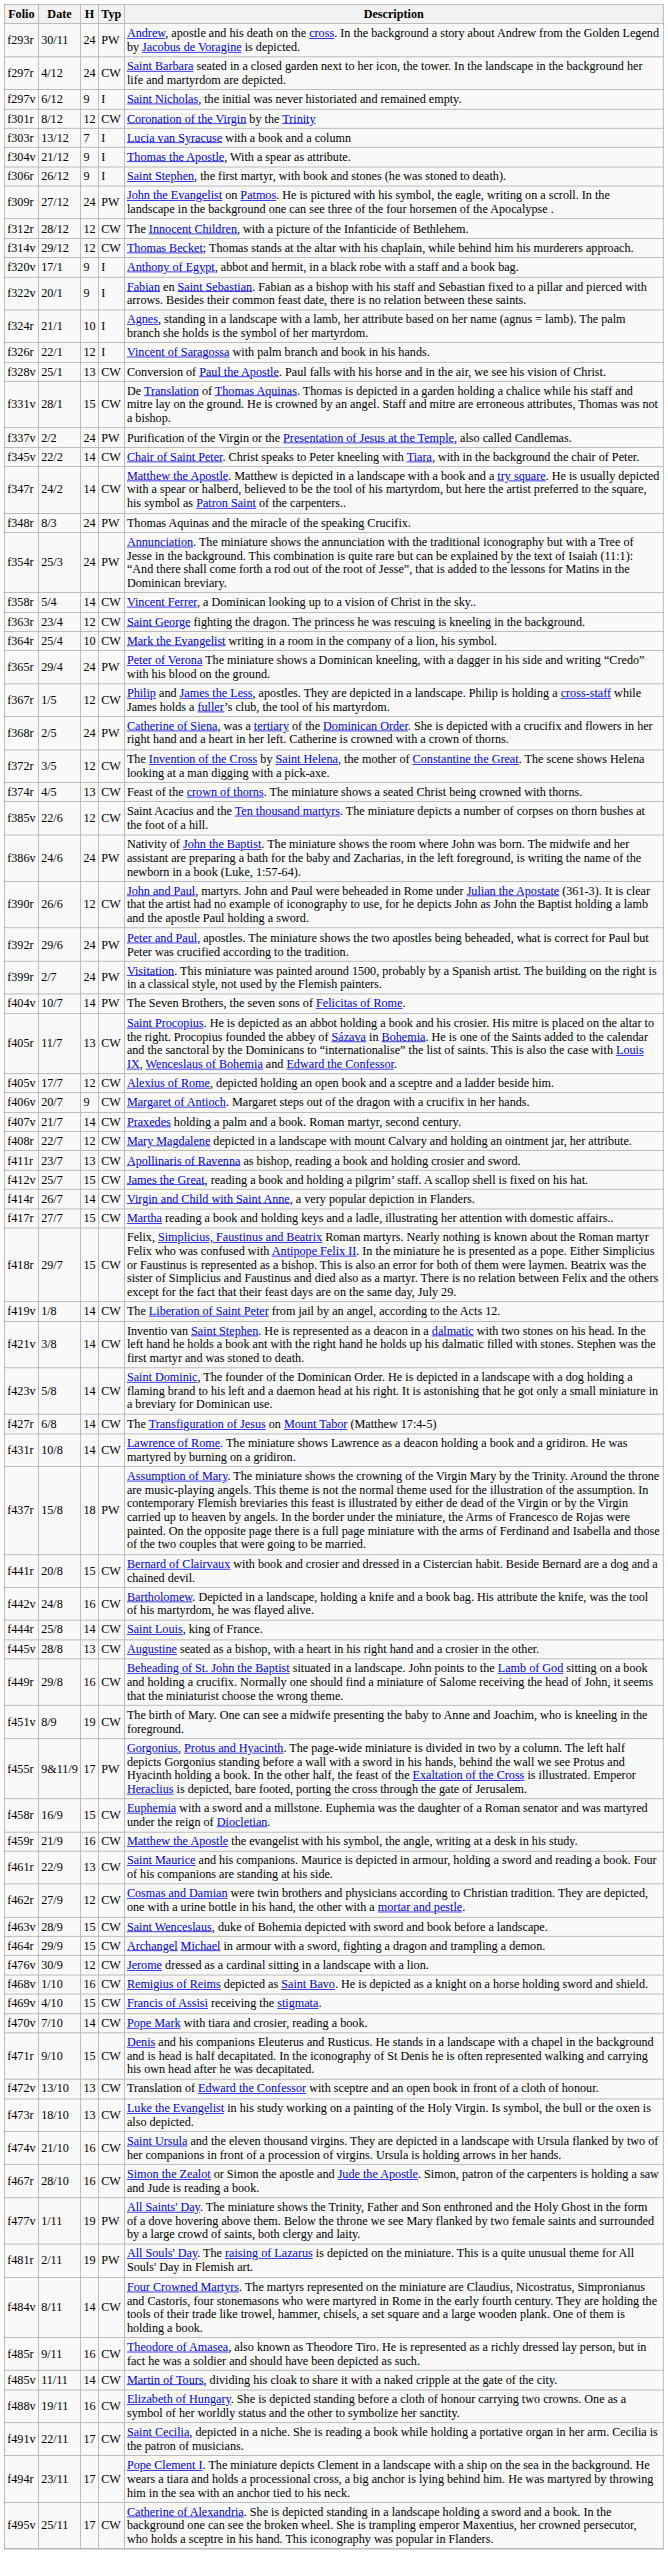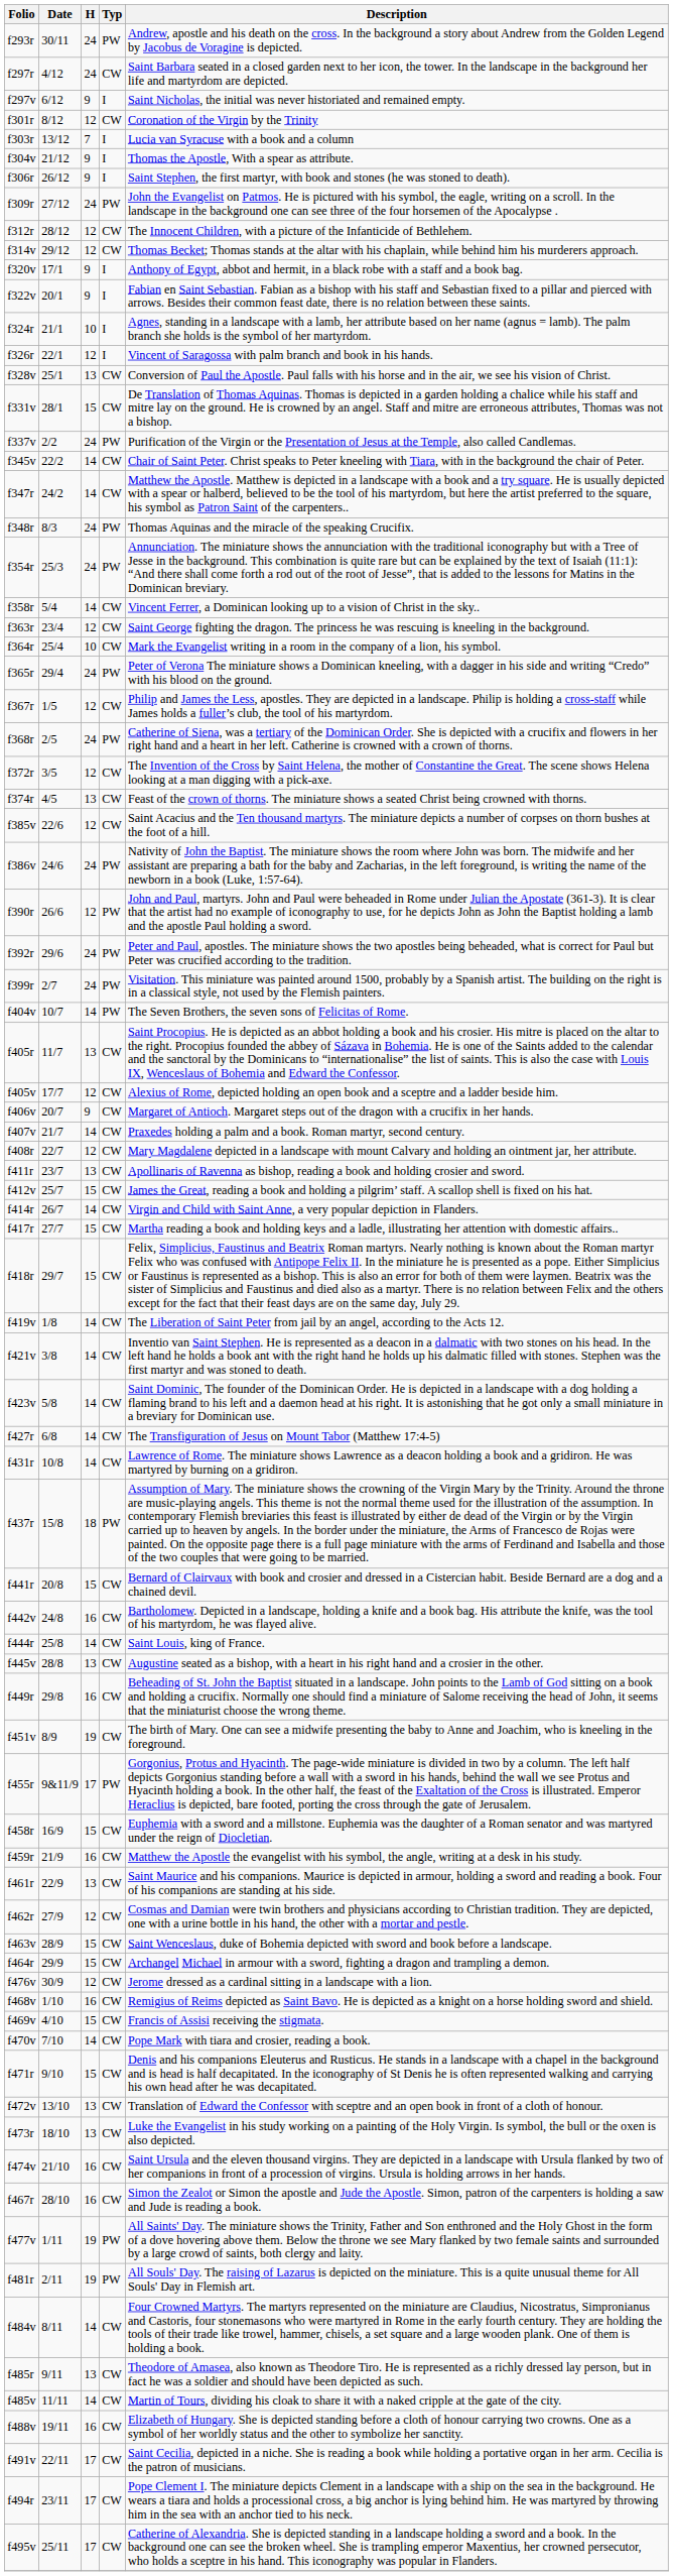 <table class=" wikitable vatop collapsible collapsed ">
 <tr>
 <th scope=col>Folio</th>
 <th scope=col>Date</th>
 <th scope=col>H</th>
 <th scope=col>Typ</th>
 <th scope=col>Description</th>
 </tr>
 <tr>
 <td>f293r</td>
 <td>30/11</td>
 <td>24</td>
 <td>PW</td>
 <td><a href='#'>Andrew</a>, apostle and his death on the <a href='#'>cross</a>. In the background a story about Andrew from the Golden Legend by <a href='#'>Jacobus de Voragine</a> is depicted.</td>
 </tr>
 <tr>
 <td>f297r</td>
 <td>4/12</td>
 <td>24</td>
 <td>CW</td>
 <td><a href='#'>Saint Barbara</a> seated in a closed garden next to her icon, the tower. In the landscape in the background her life and martyrdom are depicted.</td>
 </tr>
 <tr>
 <td>f297v</td>
 <td>6/12</td>
 <td>9</td>
 <td>I</td>
 <td><a href='#'>Saint Nicholas</a>, the initial was never historiated and remained empty.</td>
 </tr>
 <tr>
 <td>f301r</td>
 <td>8/12</td>
 <td>12</td>
 <td>CW</td>
 <td><a href='#'>Coronation of the Virgin</a> by the <a href='#'>Trinity</a></td>
 </tr>
 <tr>
 <td>f303r</td>
 <td>13/12</td>
 <td>7</td>
 <td>I</td>
 <td><a href='#'>Lucia van Syracuse</a> with a book and a column</td>
 </tr>
 <tr>
 <td>f304v</td>
 <td>21/12</td>
 <td>9</td>
 <td>I</td>
 <td><a href='#'>Thomas the Apostle</a>, With a spear as attribute.</td>
 </tr>
 <tr>
 <td>f306r</td>
 <td>26/12</td>
 <td>9</td>
 <td>I</td>
 <td><a href='#'>Saint Stephen</a>, the first martyr, with book and stones (he was stoned to death).</td>
 </tr>
 <tr>
 <td>f309r</td>
 <td>27/12</td>
 <td>24</td>
 <td>PW</td>
 <td><a href='#'>John the Evangelist</a> on <a href='#'>Patmos</a>. He is pictured with his symbol, the eagle, writing on a scroll. In the landscape in the background one can see three of the four horsemen of the Apocalypse .</td>
 </tr>
 <tr>
 <td>f312r</td>
 <td>28/12</td>
 <td>12</td>
 <td>CW</td>
 <td>The <a href='#'>Innocent Children</a>, with a picture of the Infanticide of Bethlehem.</td>
 </tr>
 <tr>
 <td>f314v</td>
 <td>29/12</td>
 <td>12</td>
 <td>CW</td>
 <td><a href='#'>Thomas Becket</a>; Thomas stands at the altar with his chaplain, while behind him his murderers approach.</td>
 </tr>
 <tr>
 <td>f320v</td>
 <td>17/1</td>
 <td>9</td>
 <td>I</td>
 <td><a href='#'>Anthony of Egypt</a>,  abbot and hermit, in a black robe with a staff and a book bag.</td>
 </tr>
 <tr>
 <td>f322v</td>
 <td>20/1</td>
 <td>9</td>
 <td>I</td>
 <td><a href='#'>Fabian</a> en <a href='#'>Saint Sebastian</a>. Fabian as a bishop with his staff and Sebastian fixed to a pillar and pierced with arrows. Besides their common feast date, there is no relation between these saints.</td>
 </tr>
 <tr>
 <td>f324r</td>
 <td>21/1</td>
 <td>10</td>
 <td>I</td>
 <td><a href='#'>Agnes</a>, standing in a landscape with a lamb, her attribute based on her name (agnus = lamb).  The palm branch she holds is the symbol of her martyrdom.</td>
 </tr>
 <tr>
 <td>f326r</td>
 <td>22/1</td>
 <td>12</td>
 <td>I</td>
 <td><a href='#'>Vincent of Saragossa</a> with palm branch and book in his hands.</td>
 </tr>
 <tr>
 <td>f328v</td>
 <td>25/1</td>
 <td>13</td>
 <td>CW</td>
 <td>Conversion of <a href='#'>Paul the Apostle</a>. Paul falls with his horse and in the air, we see his vision of Christ.</td>
 </tr>
 <tr>
 <td>f331v</td>
 <td>28/1</td>
 <td>15</td>
 <td>CW</td>
 <td>De <a href='#'>Translation</a> of <a href='#'>Thomas Aquinas</a>. Thomas is depicted in a garden holding a chalice while his staff and mitre lay on the ground.  He is crowned by an angel.  Staff and mitre are erroneous attributes, Thomas was not a bishop.</td>
 </tr>
 <tr>
 <td>f337v</td>
 <td>2/2</td>
 <td>24</td>
 <td>PW</td>
 <td>Purification of the Virgin or the <a href='#'>Presentation of Jesus at the Temple</a>, also called Candlemas.</td>
 </tr>
 <tr>
 <td>f345v</td>
 <td>22/2</td>
 <td>14</td>
 <td>CW</td>
 <td><a href='#'>Chair of Saint Peter</a>. Christ speaks to Peter kneeling with <a href='#'>Tiara</a>, with in the background the chair of Peter.</td>
 </tr>
 <tr>
 <td>f347r</td>
 <td>24/2</td>
 <td>14</td>
 <td>CW</td>
 <td><a href='#'>Matthew the Apostle</a>. Matthew is depicted in a landscape with a book and a <a href='#'>try square</a>.  He is usually depicted with a spear or halberd, believed to be the tool of his martyrdom, but here the artist preferred to the square, his symbol as <a href='#'>Patron Saint</a> of the carpenters..</td>
 </tr>
 <tr>
 <td>f348r</td>
 <td>8/3</td>
 <td>24</td>
 <td>PW</td>
 <td>Thomas Aquinas and the miracle of the speaking Crucifix.</td>
 </tr>
 <tr>
 <td>f354r</td>
 <td>25/3</td>
 <td>24</td>
 <td>PW</td>
 <td><a href='#'>Annunciation</a>. The miniature shows the annunciation with the traditional iconography but with a Tree of Jesse in the background. This combination is quite rare but can be explained by the text of Isaiah (11:1): “And there shall come forth a rod out of the root of Jesse”, that is added to the lessons for Matins in the Dominican breviary.</td>
 </tr>
 <tr>
 <td>f358r</td>
 <td>5/4</td>
 <td>14</td>
 <td>CW</td>
 <td><a href='#'>Vincent Ferrer</a>, a Dominican looking up to a vision of Christ in the sky..</td>
 </tr>
 <tr>
 <td>f363r</td>
 <td>23/4</td>
 <td>12</td>
 <td>CW</td>
 <td><a href='#'>Saint George</a> fighting the dragon. The princess he was rescuing is kneeling in the background.</td>
 </tr>
 <tr>
 <td>f364r</td>
 <td>25/4</td>
 <td>10</td>
 <td>CW</td>
 <td><a href='#'>Mark the Evangelist</a> writing in a room in the company of a lion, his symbol.</td>
 </tr>
 <tr>
 <td>f365r</td>
 <td>29/4</td>
 <td>24</td>
 <td>PW</td>
 <td><a href='#'>Peter of Verona</a> The miniature shows a Dominican kneeling, with a dagger in his side and writing “Credo” with his blood on the ground.</td>
 </tr>
 <tr>
 <td>f367r</td>
 <td>1/5</td>
 <td>12</td>
 <td>CW</td>
 <td><a href='#'>Philip</a> and <a href='#'>James the Less</a>, apostles. They are depicted in a landscape. Philip is holding a <a href='#'>cross-staff</a> while James holds a <a href='#'>fuller</a>’s club, the tool of his martyrdom.</td>
 </tr>
 <tr>
 <td>f368r</td>
 <td>2/5</td>
 <td>24</td>
 <td>PW</td>
 <td><a href='#'>Catherine of Siena</a>, was a <a href='#'>tertiary</a> of the <a href='#'>Dominican Order</a>. She is depicted with a crucifix and flowers in her right hand and a heart in her left. Catherine is crowned with a crown of thorns.</td>
 </tr>
 <tr>
 <td>f372r</td>
 <td>3/5</td>
 <td>12</td>
 <td>CW</td>
 <td>The <a href='#'>Invention of the Cross</a> by <a href='#'>Saint Helena</a>, the mother of <a href='#'>Constantine the Great</a>. The scene shows Helena looking at a man digging with a pick-axe.</td>
 </tr>
 <tr>
 <td>f374r</td>
 <td>4/5</td>
 <td>13</td>
 <td>CW</td>
 <td>Feast of the <a href='#'>crown of thorns</a>. The miniature shows a seated Christ being crowned with thorns.</td>
 </tr>
 <tr>
 <td>f385v</td>
 <td>22/6</td>
 <td>12</td>
 <td>CW</td>
 <td>Saint Acacius and the <a href='#'>Ten thousand martyrs</a>. The miniature depicts a number of corpses on thorn bushes at the foot of a hill.</td>
 </tr>
 <tr>
 <td>f386v</td>
 <td>24/6</td>
 <td>24</td>
 <td>PW</td>
 <td>Nativity of <a href='#'>John the Baptist</a>. The miniature shows the room where John was born. The midwife and her assistant are preparing a bath for the baby and Zacharias, in the left foreground, is writing the name of the newborn in a book (Luke, 1:57-64).</td>
 </tr>
 <tr>
 <td>f390r</td>
 <td>26/6</td>
 <td>12</td>
-<td>CW</td>
+<td>PW</td>
 <td><a href='#'>John and Paul</a>, martyrs. John and Paul were beheaded in Rome under <a href='#'>Julian the Apostate</a> (361-3). It is clear that the artist had no example of iconography to use, for he depicts John as John the Baptist holding a lamb and the apostle Paul holding a sword.</td>
 </tr>
 <tr>
 <td>f392r</td>
 <td>29/6</td>
 <td>24</td>
 <td>PW</td>
 <td><a href='#'>Peter and Paul</a>, apostles. The miniature shows the two apostles being beheaded, what is correct for Paul but Peter was crucified according to the tradition.</td>
 </tr>
 <tr>
 <td>f399r</td>
 <td>2/7</td>
 <td>24</td>
 <td>PW</td>
 <td><a href='#'>Visitation</a>. This miniature was painted around 1500, probably by a Spanish artist. The building on the right is in a classical style, not used by the Flemish painters.</td>
 </tr>
 <tr>
 <td>f404v</td>
 <td>10/7</td>
 <td>14</td>
 <td>PW</td>
 <td>The Seven Brothers, the seven sons of <a href='#'>Felicitas of Rome</a>.</td>
 </tr>
 <tr>
 <td>f405r</td>
 <td>11/7</td>
 <td>13</td>
 <td>CW</td>
 <td><a href='#'>Saint Procopius</a>. He is depicted as an abbot holding a book and his crosier. His mitre is placed on the altar to the right. Procopius founded the abbey of  <a href='#'>Sázava</a> in <a href='#'>Bohemia</a>. He is one of the Saints added to the calendar and the sanctoral by the Dominicans to “internationalise” the list of saints. This is also the case with <a href='#'>Louis IX</a>, <a href='#'>Wenceslaus of Bohemia</a>  and <a href='#'>Edward the Confessor</a>.</td>
 </tr>
 <tr>
 <td>f405v</td>
 <td>17/7</td>
 <td>12</td>
 <td>CW</td>
 <td><a href='#'>Alexius of Rome</a>, depicted holding an open book and a sceptre and a ladder beside him.</td>
 </tr>
 <tr>
 <td>f406v</td>
 <td>20/7</td>
 <td>9</td>
 <td>CW</td>
 <td><a href='#'>Margaret of Antioch</a>. Margaret steps out of the dragon with a crucifix in her hands.</td>
 </tr>
 <tr>
 <td>f407v</td>
 <td>21/7</td>
 <td>14</td>
 <td>CW</td>
 <td><a href='#'>Praxedes</a> holding a palm and a book. Roman martyr, second century.</td>
 </tr>
 <tr>
 <td>f408r</td>
 <td>22/7</td>
 <td>12</td>
 <td>CW</td>
 <td><a href='#'>Mary Magdalene</a> depicted in a landscape with mount Calvary and holding an ointment jar, her attribute.</td>
 </tr>
 <tr>
 <td>f411r</td>
 <td>23/7</td>
 <td>13</td>
 <td>CW</td>
 <td><a href='#'>Apollinaris of Ravenna</a> as bishop, reading a book and holding crosier and sword.</td>
 </tr>
 <tr>
 <td>f412v</td>
 <td>25/7</td>
 <td>15</td>
 <td>CW</td>
 <td><a href='#'>James the Great</a>, reading a book and holding a pilgrim’ staff. A scallop shell is fixed on his hat.</td>
 </tr>
 <tr>
 <td>f414r</td>
 <td>26/7</td>
 <td>14</td>
 <td>CW</td>
 <td><a href='#'>Virgin and Child with Saint Anne</a>, a very popular depiction in Flanders.</td>
 </tr>
 <tr>
 <td>f417r</td>
 <td>27/7</td>
 <td>15</td>
 <td>CW</td>
 <td><a href='#'>Martha</a> reading a book and holding keys and a ladle, illustrating her attention with domestic affairs..</td>
 </tr>
 <tr>
 <td>f418r</td>
 <td>29/7</td>
 <td>15</td>
 <td>CW</td>
 <td>Felix, <a href='#'>Simplicius, Faustinus and Beatrix</a> Roman martyrs. Nearly nothing is known about the Roman martyr Felix who was confused with <a href='#'>Antipope Felix II</a>. In the miniature he is presented as a pope. Either Simplicius or Faustinus is represented as a bishop. This is also an error for both of them were laymen. Beatrix was the sister of Simplicius and Faustinus and died also as a martyr. There is no relation between Felix and the others except for the fact that their feast days are on the same day, July 29.</td>
 </tr>
 <tr>
 <td>f419v</td>
 <td>1/8</td>
 <td>14</td>
 <td>CW</td>
 <td>The <a href='#'>Liberation of Saint Peter</a> from jail by an angel, according to the Acts 12.</td>
 </tr>
 <tr>
 <td>f421v</td>
 <td>3/8</td>
 <td>14</td>
 <td>CW</td>
 <td>Inventio van <a href='#'>Saint Stephen</a>. He is represented as a deacon in a <a href='#'>dalmatic</a> with two stones on his head. In the left hand he holds a book ant with the right hand he holds up his dalmatic filled with stones. Stephen was the first martyr and was stoned to death.</td>
 </tr>
 <tr>
 <td>f423v</td>
 <td>5/8</td>
 <td>14</td>
 <td>CW</td>
 <td><a href='#'>Saint Dominic</a>, The founder of the Dominican Order. He is depicted in a landscape with a dog holding a flaming brand to his left and a daemon head at his right. It is astonishing that he got only a small miniature in a breviary for Dominican use.</td>
 </tr>
 <tr>
 <td>f427r</td>
 <td>6/8</td>
 <td>14</td>
 <td>CW</td>
 <td>The <a href='#'>Transfiguration of Jesus</a> on <a href='#'>Mount Tabor</a> (Matthew 17:4-5)</td>
 </tr>
 <tr>
 <td>f431r</td>
 <td>10/8</td>
 <td>14</td>
 <td>CW</td>
 <td><a href='#'>Lawrence of Rome</a>. The miniature shows Lawrence as a deacon holding a book and a gridiron. He was martyred by burning on a gridiron.</td>
 </tr>
 <tr>
 <td>f437r</td>
 <td>15/8</td>
 <td>18</td>
 <td>PW</td>
 <td><a href='#'>Assumption of Mary</a>. The miniature shows the crowning of the Virgin Mary by the Trinity. Around the throne are music-playing angels. This theme is not the normal theme used for the illustration of the assumption. In contemporary Flemish breviaries this feast is illustrated by either de dead of the Virgin or by the Virgin carried up to heaven by angels. In the border under the miniature, the Arms of Francesco de Rojas were painted. On the opposite page there is a full page miniature with the arms of Ferdinand and Isabella and those of the two couples that were going to be married.</td>
 </tr>
 <tr>
 <td>f441r</td>
 <td>20/8</td>
 <td>15</td>
 <td>CW</td>
 <td><a href='#'>Bernard of Clairvaux</a> with book and crosier and dressed in a Cistercian habit. Beside Bernard are a dog and a chained devil.</td>
 </tr>
 <tr>
 <td>f442v</td>
 <td>24/8</td>
 <td>16</td>
 <td>CW</td>
 <td><a href='#'>Bartholomew</a>. Depicted in a landscape, holding a knife and a book bag. His attribute the knife, was the tool of his martyrdom, he was flayed alive.</td>
 </tr>
 <tr>
 <td>f444r</td>
 <td>25/8</td>
 <td>14</td>
 <td>CW</td>
 <td><a href='#'>Saint Louis</a>, king of France.</td>
 </tr>
 <tr>
 <td>f445v</td>
 <td>28/8</td>
 <td>13</td>
 <td>CW</td>
 <td><a href='#'>Augustine</a> seated as a bishop, with a heart in his right hand and a crosier in the other.</td>
 </tr>
 <tr>
 <td>f449r</td>
 <td>29/8</td>
 <td>16</td>
 <td>CW</td>
 <td><a href='#'>Beheading of St. John the Baptist</a> situated in a landscape. John points to the <a href='#'>Lamb of God</a> sitting on a book and holding a crucifix. Normally one should find a miniature of Salome receiving the head of John, it seems that the miniaturist choose the wrong theme.</td>
 </tr>
 <tr>
 <td>f451v</td>
 <td>8/9</td>
 <td>19</td>
 <td>CW</td>
 <td>The birth of Mary. One can see a midwife presenting the baby to Anne and Joachim, who is kneeling in the foreground.</td>
 </tr>
 <tr>
 <td>f455r</td>
 <td>9&11/9</td>
 <td>17</td>
 <td>PW</td>
 <td><a href='#'>Gorgonius</a>, <a href='#'>Protus and Hyacinth</a>. The page-wide miniature is divided in two by a column. The left half depicts Gorgonius standing before a wall with a sword in his hands, behind the wall we see Protus and Hyacinth holding a book. In the other half, the feast of the <a href='#'>Exaltation of the Cross</a> is illustrated. Emperor <a href='#'>Heraclius</a> is depicted, bare footed, porting the cross through the gate of Jerusalem.</td>
 </tr>
 <tr>
 <td>f458r</td>
 <td>16/9</td>
 <td>15</td>
 <td>CW</td>
 <td><a href='#'>Euphemia</a> with a sword and a millstone. Euphemia was the daughter of a Roman senator and was martyred under the reign of <a href='#'>Diocletian</a>.</td>
 </tr>
 <tr>
 <td>f459r</td>
 <td>21/9</td>
 <td>16</td>
 <td>CW</td>
 <td><a href='#'>Matthew the Apostle</a> the evangelist with his symbol, the angle, writing at a desk in his study.</td>
 </tr>
 <tr>
 <td>f461r</td>
 <td>22/9</td>
 <td>13</td>
 <td>CW</td>
 <td><a href='#'>Saint Maurice</a> and his companions. Maurice is depicted in armour, holding a sword and reading a book. Four of his companions are standing at his side.</td>
 </tr>
 <tr>
 <td>f462r</td>
 <td>27/9</td>
 <td>12</td>
 <td>CW</td>
 <td><a href='#'>Cosmas and Damian</a> were twin brothers and physicians according to Christian tradition. They are depicted, one with a urine bottle in his hand, the other with a <a href='#'>mortar and pestle</a>.</td>
 </tr>
 <tr>
 <td>f463v</td>
 <td>28/9</td>
 <td>15</td>
 <td>CW</td>
 <td><a href='#'>Saint Wenceslaus</a>, duke of Bohemia depicted with sword and book before a landscape.</td>
 </tr>
 <tr>
 <td>f464r</td>
 <td>29/9</td>
 <td>15</td>
 <td>CW</td>
 <td><a href='#'>Archangel</a> <a href='#'>Michael</a> in armour with a sword, fighting a dragon and trampling a demon.</td>
 </tr>
 <tr>
 <td>f476v</td>
 <td>30/9</td>
 <td>12</td>
 <td>CW</td>
 <td><a href='#'>Jerome</a> dressed as a cardinal sitting in a landscape with a lion.</td>
 </tr>
 <tr>
 <td>f468v</td>
 <td>1/10</td>
 <td>16</td>
 <td>CW</td>
 <td><a href='#'>Remigius of Reims</a> depicted as <a href='#'>Saint Bavo</a>. He is depicted as a knight on a horse holding sword and shield.</td>
 </tr>
 <tr>
 <td>f469v</td>
 <td>4/10</td>
 <td>15</td>
 <td>CW</td>
 <td><a href='#'>Francis of Assisi</a> receiving the <a href='#'>stigmata</a>.</td>
 </tr>
 <tr>
 <td>f470v</td>
 <td>7/10</td>
 <td>14</td>
 <td>CW</td>
 <td><a href='#'>Pope Mark</a> with tiara and crosier, reading a book.</td>
 </tr>
 <tr>
 <td>f471r</td>
 <td>9/10</td>
 <td>15</td>
 <td>CW</td>
 <td><a href='#'>Denis</a> and his companions Eleuterus and Rusticus. He stands in a landscape with a chapel in the background and is head is half decapitated. In the iconography of St Denis he is often represented walking and carrying his own head after he was decapitated.</td>
 </tr>
 <tr>
 <td>f472v</td>
 <td>13/10</td>
 <td>13</td>
 <td>CW</td>
 <td>Translation of <a href='#'>Edward the Confessor</a> with sceptre and an open book in front of a  cloth of honour.</td>
 </tr>
 <tr>
 <td>f473r</td>
 <td>18/10</td>
 <td>13</td>
 <td>CW</td>
 <td><a href='#'>Luke the Evangelist</a> in his study working on a painting of the Holy Virgin. Is symbol, the bull or the oxen is also depicted.</td>
 </tr>
 <tr>
 <td>f474v</td>
 <td>21/10</td>
 <td>16</td>
 <td>CW</td>
 <td><a href='#'>Saint Ursula</a> and the eleven thousand virgins. They are depicted in a landscape with Ursula flanked by two of her companions in front of a procession of virgins.  Ursula is holding arrows in her hands.</td>
 </tr>
 <tr>
 <td>f467r</td>
 <td>28/10</td>
 <td>16</td>
 <td>CW</td>
 <td><a href='#'>Simon the Zealot</a> or Simon the apostle and  <a href='#'>Jude the Apostle</a>. Simon, patron of the carpenters is holding a saw and Jude is reading a book.</td>
 </tr>
 <tr>
 <td>f477v</td>
 <td>1/11</td>
 <td>19</td>
 <td>PW</td>
 <td><a href='#'>All Saints' Day</a>. The miniature shows the Trinity, Father and Son enthroned and the Holy Ghost in the form of a dove hovering above them. Below the throne we see Mary flanked by two female saints and surrounded by a large crowd of saints, both clergy and laity.</td>
 </tr>
 <tr>
 <td>f481r</td>
 <td>2/11</td>
 <td>19</td>
 <td>PW</td>
 <td><a href='#'>All Souls' Day</a>. The <a href='#'>raising of Lazarus</a> is depicted on the miniature. This is a quite unusual theme for All Souls' Day in Flemish art.</td>
 </tr>
 <tr>
 <td>f484v</td>
 <td>8/11</td>
 <td>14</td>
 <td>CW</td>
 <td><a href='#'>Four Crowned Martyrs</a>. The martyrs represented on the miniature are  Claudius, Nicostratus, Simpronianus and Castoris, four stonemasons who were martyred in Rome in the early fourth century. They are holding the tools of their trade like trowel, hammer, chisels, a set square and a large wooden plank. One of them is holding a book.</td>
 </tr>
 <tr>
 <td>f485r</td>
 <td>9/11</td>
-<td>16</td>
+<td>13</td>
 <td>CW</td>
 <td><a href='#'>Theodore of Amasea</a>, also known as Theodore Tiro. He is represented as a richly dressed lay person, but in fact he was a soldier and should have been depicted as such.</td>
 </tr>
 <tr>
 <td>f485v</td>
 <td>11/11</td>
 <td>14</td>
 <td>CW</td>
 <td><a href='#'>Martin of Tours</a>, dividing his cloak to share it with a naked cripple at the gate of the city.</td>
 </tr>
 <tr>
 <td>f488v</td>
 <td>19/11</td>
 <td>16</td>
 <td>CW</td>
 <td><a href='#'>Elizabeth of Hungary</a>. She is depicted standing before a cloth of honour carrying two crowns. One as a symbol of her worldly status and the other to symbolize her sanctity.</td>
 </tr>
 <tr>
 <td>f491v</td>
 <td>22/11</td>
 <td>17</td>
 <td>CW</td>
 <td><a href='#'>Saint Cecilia</a>, depicted in a niche. She is reading a book while holding a portative organ in her arm. Cecilia is the patron of musicians.</td>
 </tr>
 <tr>
 <td>f494r</td>
 <td>23/11</td>
 <td>17</td>
 <td>CW</td>
 <td><a href='#'>Pope Clement I</a>. The miniature depicts Clement in a landscape with a ship on the sea in the background. He wears a tiara and holds a processional cross, a big anchor is lying behind him. He was martyred by throwing him in the sea with an anchor tied to his neck.</td>
 </tr>
 <tr>
 <td>f495v</td>
 <td>25/11</td>
 <td>17</td>
 <td>CW</td>
 <td><a href='#'>Catherine of Alexandria</a>. She is depicted standing in a landscape holding a sword and a book. In the background one can see the broken wheel. She is trampling emperor Maxentius, her crowned persecutor, who holds a sceptre in his hand. This iconography was popular in Flanders.</td>
 </tr>
 <tr>
 </tr>
 </table>
